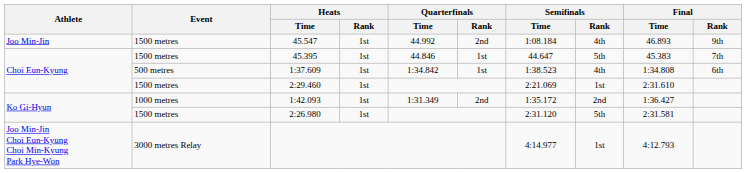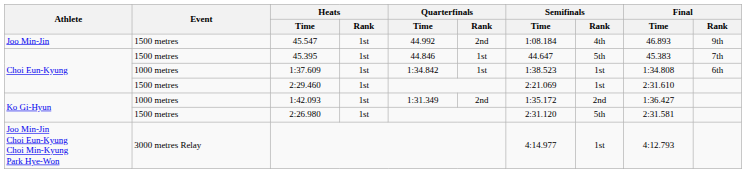 <table class="wikitable" style="font-size:90%; text-align:center; width:60%">
 <tr>
 <th rowspan="2">Athlete</th>
 <th rowspan="2">Event</th>
 <th colspan="2">Heats</th>
 <th colspan="2">Quarterfinals</th>
 <th colspan="2">Semifinals</th>
 <th colspan="2">Final</th>
 </tr>
 <tr>
 <th>Time</th>
 <th>Rank</th>
 <th>Time</th>
 <th>Rank</th>
 <th>Time</th>
 <th>Rank</th>
 <th>Time</th>
 <th>Rank</th>
 </tr>
 <tr>
 <td align=left rowspan=1><a href='#'>Joo Min-Jin</a></td>
 <td align=left>1500 metres</td>
 <td>45.547</td>
 <td>1st</td>
 <td>44.992</td>
 <td>2nd</td>
 <td>1:08.184</td>
 <td>4th</td>
 <td>46.893</td>
 <td>9th</td>
 </tr>
 <tr>
 <td align=left rowspan=3><a href='#'>Choi Eun-Kyung</a></td>
 <td align=left>1500 metres</td>
 <td>45.395</td>
 <td>1st</td>
 <td>44.846</td>
 <td>1st</td>
 <td>44.647</td>
 <td>5th</td>
 <td>45.383</td>
 <td>7th</td>
 </tr>
 <tr>
-<td align=left>500 metres</td>
+<td align=left>1000 metres</td>
 <td>1:37.609</td>
 <td>1st</td>
 <td>1:34.842</td>
 <td>1st</td>
 <td>1:38.523</td>
-<td>4th</td>
+<td>1st</td>
 <td>1:34.808</td>
 <td>6th</td>
 </tr>
 <tr>
 <td align=left>1500 metres</td>
 <td>2:29.460</td>
 <td>1st</td>
 <td colspan=2></td>
 <td>2:21.069</td>
 <td>1st</td>
 <td>2:31.610</td>
 <td></td>
 </tr>
 <tr>
 <td align=left rowspan=2><a href='#'>Ko Gi-Hyun</a></td>
 <td align=left>1000 metres</td>
 <td>1:42.093</td>
 <td>1st</td>
 <td>1:31.349</td>
 <td>2nd</td>
 <td>1:35.172</td>
 <td>2nd</td>
 <td>1:36.427</td>
 <td></td>
 </tr>
 <tr>
 <td align=left>1500 metres</td>
 <td>2:26.980</td>
 <td>1st</td>
 <td colspan=2></td>
 <td>2:31.120</td>
 <td>5th</td>
 <td>2:31.581</td>
 <td></td>
 </tr>
 <tr>
 <td align=left rowspan=1><a href='#'>Joo Min-Jin</a> <br> <a href='#'>Choi Eun-Kyung</a> <br> <a href='#'>Choi Min-Kyung</a> <br> <a href='#'>Park Hye-Won</a></td>
 <td align=left>3000 metres Relay</td>
 <td colspan=4></td>
 <td>4:14.977</td>
 <td>1st</td>
 <td>4:12.793</td>
 <td></td>
 </tr>
 </table>
